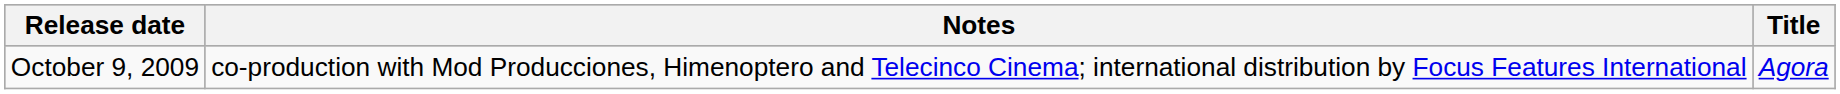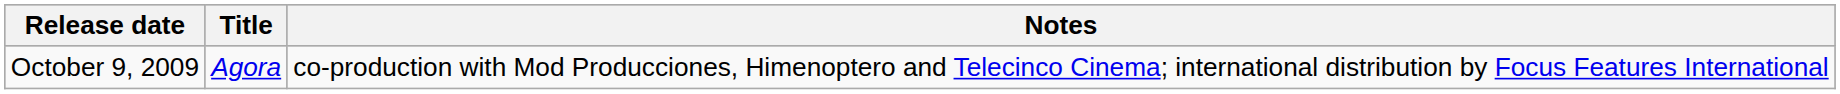 <table class="wikitable sortable">
 <tr>
 <th>Release date</th>
+<th>Title</th>
 <th>Notes</th>
-<th>Title</th>
 </tr>
 <tr>
 <td style="text-align:right;">October 9, 2009</td>
+<td><em><a href='#'>Agora</a></em></td>
 <td>co-production with Mod Producciones, Himenoptero and <a href='#'>Telecinco Cinema</a>; international distribution by <a href='#'>Focus Features International</a></td>
-<td><em><a href='#'>Agora</a></em></td>
 </tr>
 </table>
